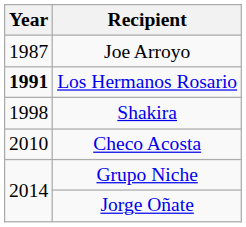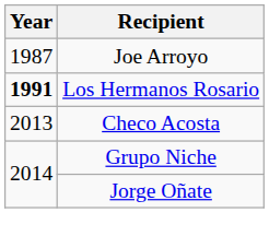 <table class="wikitable" style="text-align:center;">
 <tr>
 <th>Year</th>
 <th>Recipient</th>
 </tr>
 <tr>
 <td>1987</td>
 <td>Joe Arroyo</td>
 </tr>
 <tr>
 <td><strong>1991</strong></td>
 <td><a href='#'>Los Hermanos Rosario</a></td>
 </tr>
 <tr>
-<td>1998</td>
-<td><a href='#'>Shakira</a></td>
-</tr>
-<tr>
-<td>2010</td>
+<td>2013</td>
 <td><a href='#'>Checo Acosta</a></td>
 </tr>
 <tr>
 <td rowspan="2">2014</td>
 <td><a href='#'>Grupo Niche</a></td>
 </tr>
 <tr>
 <td><a href='#'>Jorge Oñate</a></td>
 </tr>
 </table>
